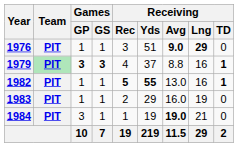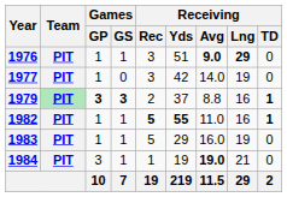 <table class="wikitable" style="text-align:center">
 <tr>
 <th rowspan="2">Year</th>
 <th rowspan="2">Team</th>
 <th colspan="2">Games</th>
 <th colspan="5">Receiving</th>
 </tr>
 <tr>
 <th>GP</th>
 <th>GS</th>
 <th>Rec</th>
 <th>Yds</th>
 <th>Avg</th>
 <th>Lng</th>
 <th>TD</th>
 </tr>
 <tr>
 <th><a href='#'>1976</a></th>
 <th><a href='#'>PIT</a></th>
 <td>1</td>
 <td>1</td>
 <td>3</td>
 <td>51</td>
 <td><strong>9.0</strong></td>
 <td><strong>29</strong></td>
 <td>0</td>
 </tr>
 <tr>
+<th><a href='#'>1977</a></th>
+<th><a href='#'>PIT</a></th>
+<td>1</td>
+<td>0</td>
+<td>3</td>
+<td>42</td>
+<td>14.0</td>
+<td>19</td>
+<td>0</td>
+</tr>
+<tr>
 <th><a href='#'>1979</a></th>
 <th style="background:#afe6ba; width:3em;"><a href='#'>PIT</a></th>
 <td><strong>3</strong></td>
 <td><strong>3</strong></td>
-<td>4</td>
+<td>2</td>
 <td>37</td>
 <td>8.8</td>
 <td>16</td>
 <td><strong>1</strong></td>
 </tr>
 <tr>
 <th><a href='#'>1982</a></th>
 <th><a href='#'>PIT</a></th>
 <td>1</td>
 <td>1</td>
 <td><strong>5</strong></td>
 <td><strong>55</strong></td>
-<td>13.0</td>
+<td>11.0</td>
 <td>16</td>
 <td><strong>1</strong></td>
 </tr>
 <tr>
 <th><a href='#'>1983</a></th>
 <th><a href='#'>PIT</a></th>
 <td>1</td>
 <td>1</td>
-<td>2</td>
+<td>5</td>
 <td>29</td>
 <td>16.0</td>
 <td>19</td>
 <td>0</td>
 </tr>
 <tr>
 <th><a href='#'>1984</a></th>
 <th><a href='#'>PIT</a></th>
 <td>3</td>
 <td>1</td>
 <td>1</td>
 <td>19</td>
 <td><strong>19.0</strong></td>
 <td>21</td>
 <td>0</td>
 </tr>
 <tr>
 <th colspan="2"></th>
 <th>10</th>
 <th>7</th>
 <th>19</th>
 <th>219</th>
 <th>11.5</th>
 <th>29</th>
 <th>2</th>
 </tr>
 </table>
